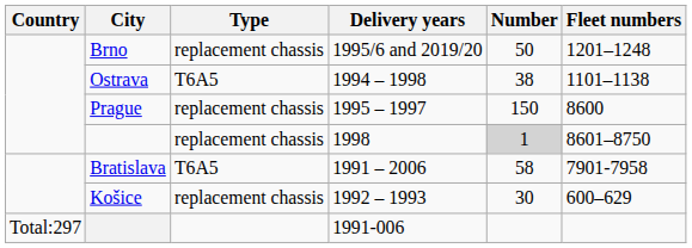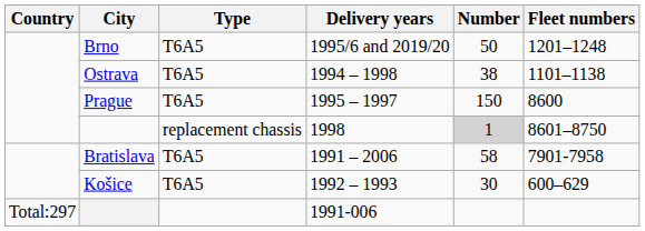 <table class="wikitable">
 <tr>
 <th>Country</th>
 <th>City</th>
 <th>Type</th>
 <th>Delivery years</th>
 <th>Number</th>
 <th>Fleet numbers</th>
 </tr>
 <tr>
 <td rowspan=4></td>
 <td><a href='#'>Brno</a></td>
-<td>replacement chassis</td>
+<td>T6A5</td>
 <td>1995/6 and 2019/20</td>
 <td align="center">50</td>
 <td>1201–1248</td>
 </tr>
 <tr>
 <td><a href='#'>Ostrava</a></td>
 <td>T6A5</td>
 <td>1994 – 1998</td>
 <td align="center">38</td>
 <td>1101–1138</td>
 </tr>
 <tr>
 <td><a href='#'>Prague</a></td>
-<td>replacement chassis</td>
+<td>T6A5</td>
 <td>1995 – 1997</td>
 <td align="center">150</td>
 <td>8600</td>
 </tr>
 <tr>
 <td></td>
 <td>replacement chassis</td>
 <td>1998</td>
 <td align="center" style="background: lightgrey;">1</td>
 <td>8601–8750</td>
 </tr>
 <tr>
 <td rowspan=2></td>
 <td><a href='#'>Bratislava</a></td>
 <td>T6A5</td>
 <td>1991 – 2006</td>
 <td align="center">58</td>
 <td>7901-7958</td>
 </tr>
 <tr>
 <td><a href='#'>Košice</a></td>
-<td>replacement chassis</td>
+<td>T6A5</td>
 <td>1992 – 1993</td>
 <td align="center">30</td>
 <td>600–629</td>
 </tr>
 <tr>
 <td>Total:297</td>
 <th></th>
 <td></td>
 <td>1991-006</td>
 <td></td>
 <td></td>
 </tr>
 </table>
